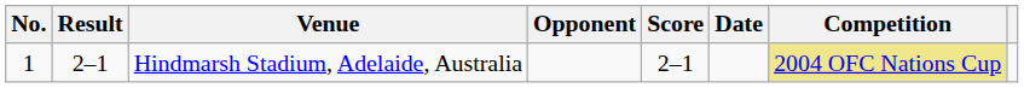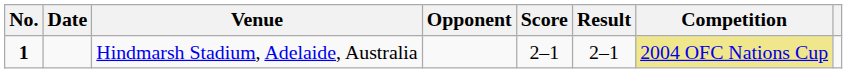 <table class="wikitable sortable">
 <tr>
 <th scope="col">No.</th>
-<th scope="col">Result</th>
+<th scope="col">Date</th>
 <th scope="col">Venue</th>
 <th scope="col">Opponent</th>
 <th scope="col">Score</th>
-<th scope="col">Date</th>
+<th scope="col">Result</th>
 <th scope="col">Competition</th>
 <th scope="col" class="unsortable"></th>
 </tr>
 <tr>
-<td style="text-align:center">1</td>
-<td style="text-align:center">2–1</td>
+<td style="text-align:center"><strong>1</strong></td>
+<td></td>
 <td><a href='#'>Hindmarsh Stadium</a>, <a href='#'>Adelaide</a>, Australia</td>
 <td></td>
 <td style="text-align:center">2–1</td>
-<td></td>
+<td style="text-align:center">2–1</td>
 <td style="background: khaki;"><a href='#'>2004 OFC Nations Cup</a></td>
 <td></td>
 </tr>
 </table>
